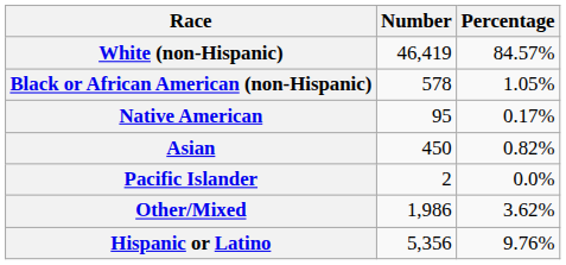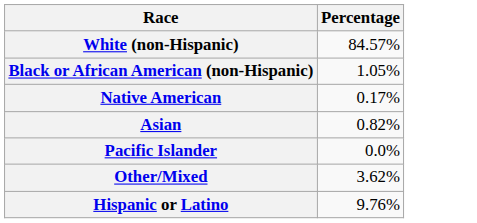 <table class="wikitable" style="text-align:right">
 <tr>
 <th scope="col">Race</th>
-<th scope="col">Number</th>
 <th scope="col">Percentage</th>
 </tr>
 <tr>
 <th scope="row"><a href='#'>White</a> (non-Hispanic)</th>
-<td>46,419</td>
 <td>84.57%</td>
 </tr>
 <tr>
 <th scope="row"><a href='#'>Black or African American</a> (non-Hispanic)</th>
-<td>578</td>
 <td>1.05%</td>
 </tr>
 <tr>
 <th scope="row"><a href='#'>Native American</a></th>
-<td>95</td>
 <td>0.17%</td>
 </tr>
 <tr>
 <th scope="row"><a href='#'>Asian</a></th>
-<td>450</td>
 <td>0.82%</td>
 </tr>
 <tr>
 <th scope="row"><a href='#'>Pacific Islander</a></th>
-<td>2</td>
 <td>0.0%</td>
 </tr>
 <tr>
 <th scope="row"><a href='#'>Other/Mixed</a></th>
-<td>1,986</td>
 <td>3.62%</td>
 </tr>
 <tr>
 <th scope="row"><a href='#'>Hispanic</a> or <a href='#'>Latino</a></th>
-<td>5,356</td>
 <td>9.76%</td>
 </tr>
 </table>
